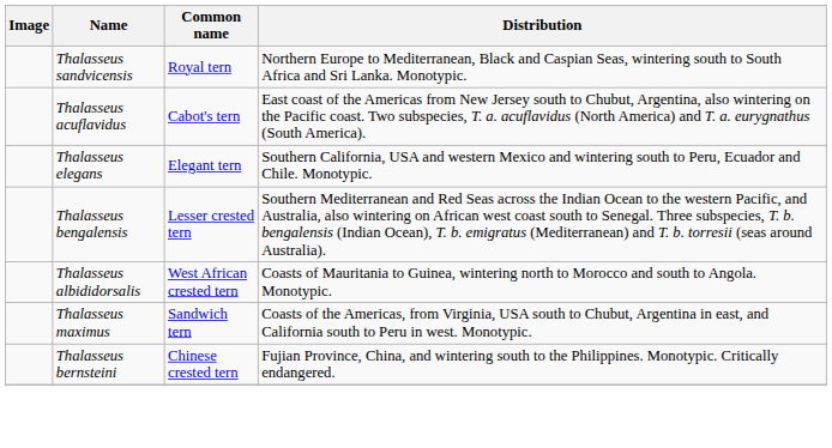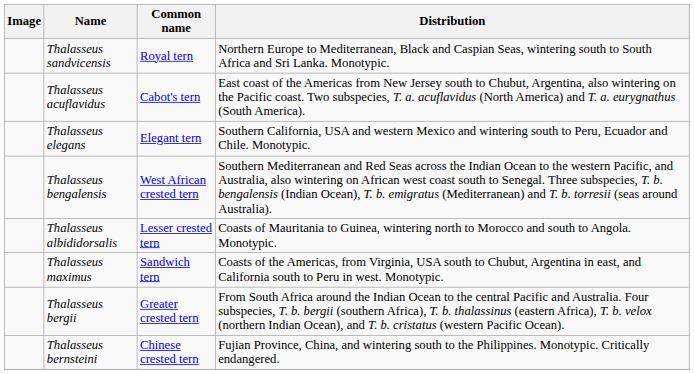 <table class="wikitable sortable">
 <tr>
 <th>Image</th>
 <th>Name</th>
 <th>Common name</th>
 <th>Distribution</th>
 </tr>
 <tr>
 <td></td>
 <td><em>Thalasseus sandvicensis</em></td>
 <td><a href='#'>Royal tern</a></td>
 <td>Northern Europe to Mediterranean, Black and Caspian Seas, wintering south to South Africa and Sri Lanka. Monotypic.</td>
 </tr>
 <tr>
 <td></td>
 <td><em>Thalasseus acuflavidus</em></td>
 <td><a href='#'>Cabot's tern</a></td>
 <td>East coast of the Americas from New Jersey south to Chubut, Argentina, also wintering on the Pacific coast. Two subspecies, <em>T. a. acuflavidus</em> (North America) and <em>T. a. eurygnathus</em> (South America).</td>
 </tr>
 <tr>
 <td></td>
 <td><em>Thalasseus elegans</em></td>
 <td><a href='#'>Elegant tern</a></td>
 <td>Southern California, USA and western Mexico and wintering south to Peru, Ecuador and Chile. Monotypic.</td>
 </tr>
 <tr>
 <td></td>
 <td><em>Thalasseus bengalensis</em></td>
-<td><a href='#'>Lesser crested tern</a></td>
+<td><a href='#'>West African crested tern</a></td>
 <td>Southern Mediterranean and Red Seas across the Indian Ocean to the western Pacific, and Australia, also wintering on African west coast south to Senegal. Three subspecies, <em>T. b. bengalensis</em> (Indian Ocean), <em>T. b. emigratus</em> (Mediterranean) and <em>T. b. torresii</em> (seas around Australia).</td>
 </tr>
 <tr>
 <td></td>
 <td><em>Thalasseus albididorsalis</em></td>
-<td><a href='#'>West African crested tern</a></td>
+<td><a href='#'>Lesser crested tern</a></td>
 <td>Coasts of Mauritania to Guinea, wintering north to Morocco and south to Angola. Monotypic.</td>
 </tr>
 <tr>
 <td></td>
 <td><em>Thalasseus maximus</em></td>
 <td><a href='#'>Sandwich tern</a></td>
 <td>Coasts of the Americas, from Virginia, USA south to Chubut, Argentina in east, and California south to Peru in west. Monotypic.</td>
 </tr>
 <tr>
 <td></td>
+<td><em>Thalasseus bergii</em></td>
+<td><a href='#'>Greater crested tern</a></td>
+<td>From South Africa around the Indian Ocean to the central Pacific and Australia. Four subspecies, <em>T. b. bergii</em> (southern Africa), <em>T. b. thalassinus</em> (eastern Africa), <em>T. b. velox</em> (northern Indian Ocean), and <em>T. b. cristatus</em> (western Pacific Ocean).</td>
+</tr>
+<tr>
+<td></td>
 <td><em>Thalasseus bernsteini</em></td>
 <td><a href='#'>Chinese crested tern</a></td>
 <td>Fujian Province, China, and wintering south to the Philippines. Monotypic. Critically endangered.</td>
 </tr>
 <tr>
 </tr>
 </table>
